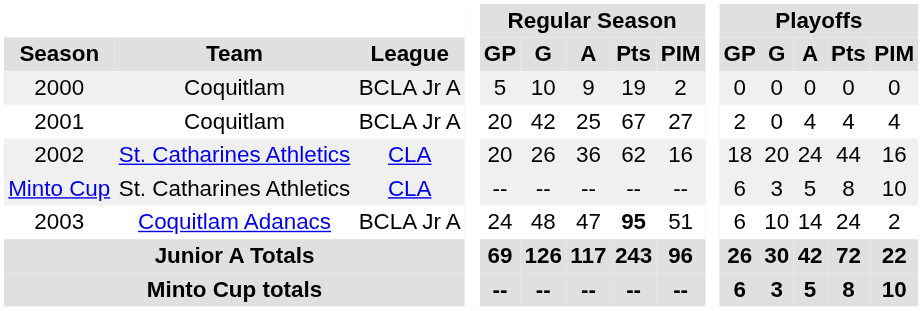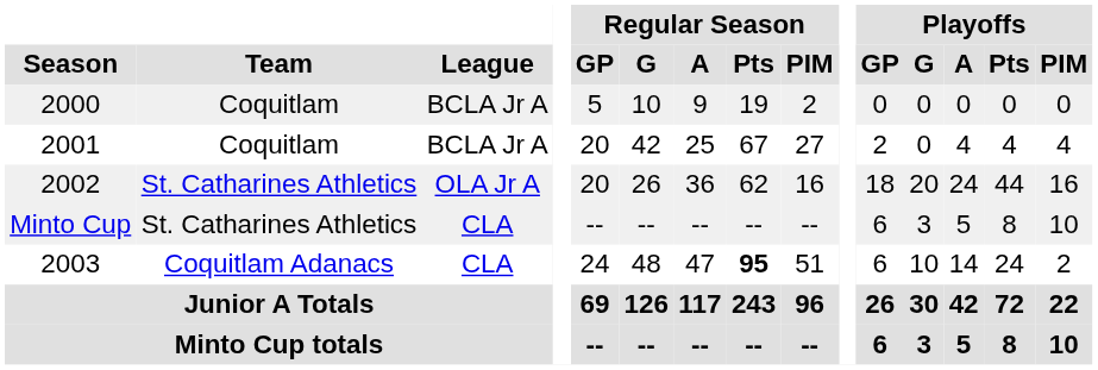 <table BORDER="0" CELLPADDING="3" CELLSPACING="0">
 <tr ALIGN="center" bgcolor="#e0e0e0">
 <th colspan="3" bgcolor="#ffffff"> </th>
 <th rowspan="99" bgcolor="#ffffff"> </th>
 <th colspan="5">Regular Season</th>
 <th rowspan="99" bgcolor="#ffffff"> </th>
 <th colspan="5">Playoffs</th>
 </tr>
 <tr ALIGN="center" bgcolor="#e0e0e0">
 <th>Season</th>
 <th>Team</th>
 <th>League</th>
 <th>GP</th>
 <th>G</th>
 <th>A</th>
 <th>Pts</th>
 <th>PIM</th>
 <th>GP</th>
 <th>G</th>
 <th>A</th>
 <th>Pts</th>
 <th>PIM</th>
 </tr>
 <tr ALIGN="center" bgcolor="#f0f0f0">
 <td>2000</td>
 <td>Coquitlam</td>
 <td>BCLA Jr A</td>
 <td>5</td>
 <td>10</td>
 <td>9</td>
 <td>19</td>
 <td>2</td>
 <td>0</td>
 <td>0</td>
 <td>0</td>
 <td>0</td>
 <td>0</td>
 </tr>
 <tr ALIGN="center">
 <td>2001</td>
 <td>Coquitlam</td>
 <td>BCLA Jr A</td>
 <td>20</td>
 <td>42</td>
 <td>25</td>
 <td>67</td>
 <td>27</td>
 <td>2</td>
 <td>0</td>
 <td>4</td>
 <td>4</td>
 <td>4</td>
 </tr>
 <tr ALIGN="center" bgcolor="#f0f0f0">
 <td>2002</td>
 <td><a href='#'>St. Catharines Athletics</a></td>
-<td><a href='#'>CLA</a></td>
+<td><a href='#'>OLA Jr A</a></td>
 <td>20</td>
 <td>26</td>
 <td>36</td>
 <td>62</td>
 <td>16</td>
 <td>18</td>
 <td>20</td>
 <td>24</td>
 <td>44</td>
 <td>16</td>
 </tr>
 <tr ALIGN="center" bgcolor="#f0f0f0">
 <td><a href='#'>Minto Cup</a></td>
 <td>St. Catharines Athletics</td>
 <td><a href='#'>CLA</a></td>
 <td>--</td>
 <td>--</td>
 <td>--</td>
 <td>--</td>
 <td>--</td>
 <td>6</td>
 <td>3</td>
 <td>5</td>
 <td>8</td>
 <td>10</td>
 </tr>
 <tr ALIGN="center">
 <td>2003</td>
 <td><a href='#'>Coquitlam Adanacs</a></td>
-<td>BCLA Jr A</td>
+<td><a href='#'>CLA</a></td>
 <td>24</td>
 <td>48</td>
 <td>47</td>
 <td><strong>95</strong></td>
 <td>51</td>
 <td>6</td>
 <td>10</td>
 <td>14</td>
 <td>24</td>
 <td>2</td>
 </tr>
 <tr ALIGN="center" bgcolor="#e0e0e0">
 <th colspan="3">Junior A Totals</th>
 <th>69</th>
 <th>126</th>
 <th>117</th>
 <th>243</th>
 <th>96</th>
 <th>26</th>
 <th>30</th>
 <th>42</th>
 <th>72</th>
 <th>22</th>
 </tr>
 <tr ALIGN="center" bgcolor="#e0e0e0">
 <th colspan="3">Minto Cup totals</th>
 <th>--</th>
 <th>--</th>
 <th>--</th>
 <th>--</th>
 <th>--</th>
 <th>6</th>
 <th>3</th>
 <th>5</th>
 <th>8</th>
 <th>10</th>
 </tr>
 </table>
